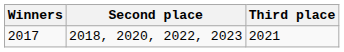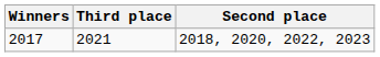 <table class="wikitable" border="1">
 <tr>
 <th>Winners</th>
+<th>Third place</th>
 <th>Second place</th>
-<th>Third place</th>
 </tr>
 <tr>
 <td>2017</td>
+<td>2021</td>
 <td>2018, 2020, 2022, 2023</td>
-<td>2021</td>
 </tr>
 </table>
